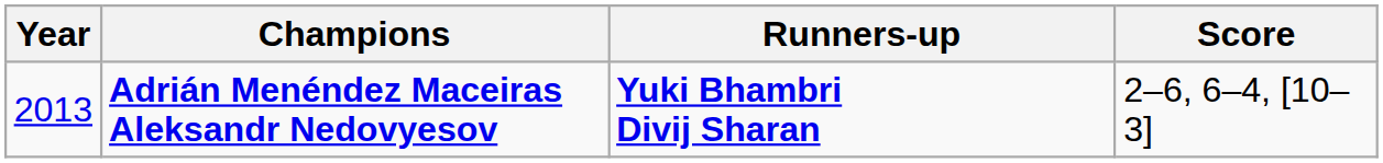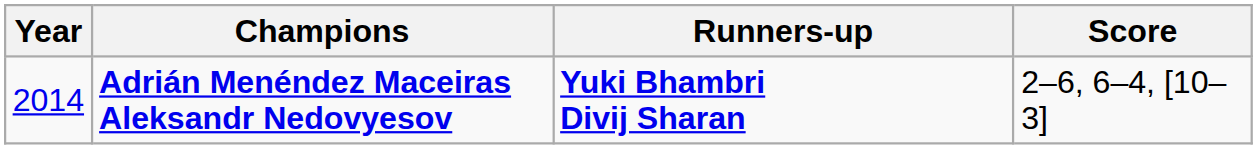 <table class="wikitable" style="font-size:90%">
 <tr>
 <th>Year</th>
 <th width="200">Champions</th>
 <th width="200">Runners-up</th>
 <th width="100">Score</th>
 </tr>
 <tr>
-<td><a href='#'>2013</a></td>
+<td><a href='#'>2014</a></td>
 <td> <strong><a href='#'>Adrián Menéndez Maceiras</a></strong><br> <strong><a href='#'>Aleksandr Nedovyesov</a></strong><br></td>
 <td><strong> <a href='#'>Yuki Bhambri</a><br> <a href='#'>Divij Sharan</a></strong></td>
 <td>2–6, 6–4, [10–3]</td>
 </tr>
 </table>
